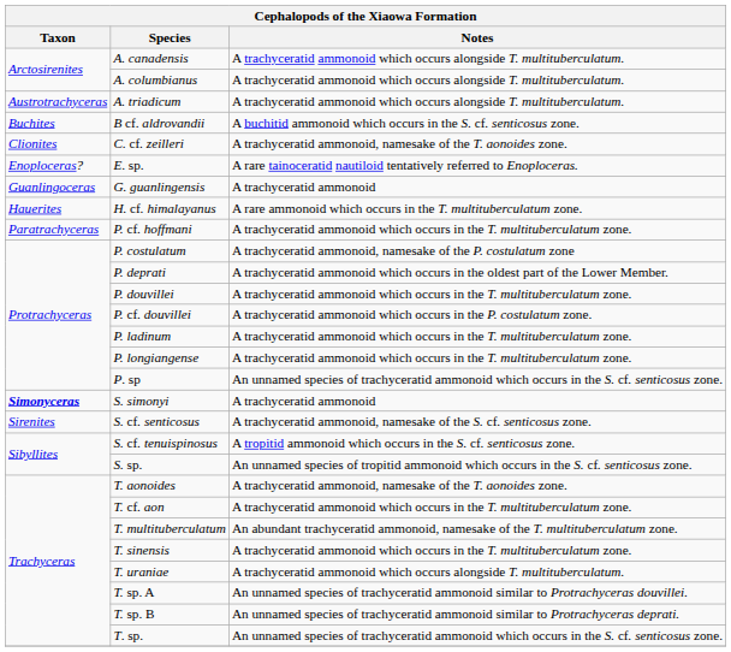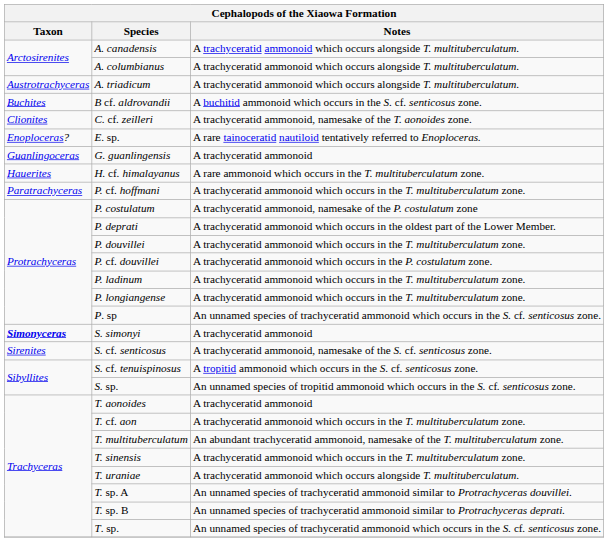 <table class="wikitable" align="center">
 <tr>
 <th colspan="3" align="center"><strong>Cephalopods of the Xiaowa Formation</strong></th>
 </tr>
 <tr>
 <th>Taxon</th>
 <th>Species</th>
 <th>Notes</th>
 </tr>
 <tr>
 <td rowspan="2"><em><a href='#'>Arctosirenites</a></em></td>
 <td><em>A. canadensis</em></td>
 <td>A <a href='#'>trachyceratid</a> <a href='#'>ammonoid</a> which occurs alongside <em>T. multituberculatum.</em></td>
 </tr>
 <tr>
 <td><em>A. columbianus</em></td>
 <td>A trachyceratid ammonoid which occurs alongside <em>T. multituberculatum.</em></td>
 </tr>
 <tr>
 <td><em><a href='#'>Austrotrachyceras</a></em></td>
 <td><em>A. triadicum</em></td>
 <td>A trachyceratid ammonoid which occurs alongside <em>T. multituberculatum.</em></td>
 </tr>
 <tr>
 <td><em><a href='#'>Buchites</a></em></td>
 <td><em>B</em> cf. <em>aldrovandii</em></td>
 <td>A <a href='#'>buchitid</a> ammonoid which occurs in the <em>S.</em> cf<em>. senticosus</em> zone.</td>
 </tr>
 <tr>
 <td><em><a href='#'>Clionites</a></em></td>
 <td><em>C.</em> cf<em>. zeilleri</em></td>
 <td>A trachyceratid ammonoid, namesake of the <em>T. aonoides</em> zone.</td>
 </tr>
 <tr>
 <td><em><a href='#'>Enoploceras</a>?</em></td>
 <td><em>E</em>. sp.</td>
 <td>A rare <a href='#'>tainoceratid</a> <a href='#'>nautiloid</a> tentatively referred to <em>Enoploceras.</em></td>
 </tr>
 <tr>
 <td><em><a href='#'>Guanlingoceras</a></em></td>
 <td><em>G. guanlingensis</em></td>
 <td>A trachyceratid ammonoid</td>
 </tr>
 <tr>
 <td><em><a href='#'>Hauerites</a></em></td>
 <td><em>H.</em> cf<em>. himalayanus</em></td>
 <td>A rare ammonoid which occurs in the <em>T. multituberculatum</em> zone.</td>
 </tr>
 <tr>
 <td><em><a href='#'>Paratrachyceras</a></em></td>
 <td><em>P.</em> cf<em>. hoffmani</em></td>
 <td>A trachyceratid ammonoid which occurs in the <em>T. multituberculatum</em> zone.</td>
 </tr>
 <tr>
 <td rowspan="7"><em><a href='#'>Protrachyceras</a></em></td>
 <td><em>P. costulatum</em></td>
 <td>A trachyceratid ammonoid, namesake of the <em>P. costulatum</em> zone</td>
 </tr>
 <tr>
 <td><em>P. deprati</em></td>
 <td>A trachyceratid ammonoid which occurs in the oldest part of the Lower Member.</td>
 </tr>
 <tr>
 <td><em>P. douvillei</em></td>
 <td>A trachyceratid ammonoid which occurs in the <em>T. multituberculatum</em> zone.</td>
 </tr>
 <tr>
 <td><em>P.</em> cf<em>. douvillei</em></td>
 <td>A trachyceratid ammonoid which occurs in the <em>P. costulatum</em> zone.</td>
 </tr>
 <tr>
 <td><em>P. ladinum</em></td>
 <td>A trachyceratid ammonoid which occurs in the <em>T. multituberculatum</em> zone.</td>
 </tr>
 <tr>
 <td><em>P. longiangense</em></td>
 <td>A trachyceratid ammonoid which occurs in the <em>T. multituberculatum</em> zone.</td>
 </tr>
 <tr>
 <td><em>P</em>. sp</td>
 <td>An unnamed species of trachyceratid ammonoid which occurs in the <em>S.</em> cf<em>. senticosus</em> zone.</td>
 </tr>
 <tr>
 <td><strong><em><a href='#'>Simonyceras</a></em></strong></td>
 <td><em>S. simonyi</em></td>
 <td>A trachyceratid ammonoid</td>
 </tr>
 <tr>
 <td><em><a href='#'>Sirenites</a></em></td>
 <td><em>S.</em> cf<em>. senticosus</em></td>
 <td>A trachyceratid ammonoid, namesake of the <em>S.</em> cf<em>. senticosus</em> zone.</td>
 </tr>
 <tr>
 <td rowspan="2"><em><a href='#'>Sibyllites</a></em></td>
 <td><em>S.</em> cf<em>. tenuispinosus</em></td>
 <td>A <a href='#'>tropitid</a> ammonoid which occurs in the <em>S.</em> cf<em>. senticosus</em> zone.</td>
 </tr>
 <tr>
 <td><em>S.</em> sp.</td>
 <td>An unnamed species of tropitid ammonoid which occurs in the <em>S.</em> cf<em>. senticosus</em> zone.</td>
 </tr>
 <tr>
 <td rowspan="8"><em><a href='#'>Trachyceras</a></em></td>
 <td><em>T. aonoides</em></td>
-<td>A trachyceratid ammonoid, namesake of the <em>T. aonoides</em> zone.</td>
+<td>A trachyceratid ammonoid</td>
 </tr>
 <tr>
 <td><em>T.</em> cf<em>. aon</em></td>
 <td>A trachyceratid ammonoid which occurs in the <em>T. multituberculatum</em> zone.</td>
 </tr>
 <tr>
 <td><em>T. multituberculatum</em></td>
 <td>An abundant trachyceratid ammonoid, namesake of the <em>T. multituberculatum</em> zone.</td>
 </tr>
 <tr>
 <td><em>T. sinensis</em></td>
 <td>A trachyceratid ammonoid which occurs in the <em>T. multituberculatum</em> zone.</td>
 </tr>
 <tr>
 <td><em>T. uraniae</em></td>
 <td>A trachyceratid ammonoid which occurs alongside <em>T. multituberculatum.</em></td>
 </tr>
 <tr>
 <td><em>T.</em> sp. A</td>
 <td>An unnamed species of trachyceratid ammonoid similar to <em>Protrachyceras douvillei.</em></td>
 </tr>
 <tr>
 <td><em>T.</em> sp. B</td>
 <td>An unnamed species of trachyceratid ammonoid similar to <em>Protrachyceras deprati.</em></td>
 </tr>
 <tr>
 <td><em>T</em>. sp.</td>
 <td>An unnamed species of trachyceratid ammonoid which occurs in the <em>S.</em> cf<em>. senticosus</em> zone.</td>
 </tr>
 <tr>
 </tr>
 </table>
